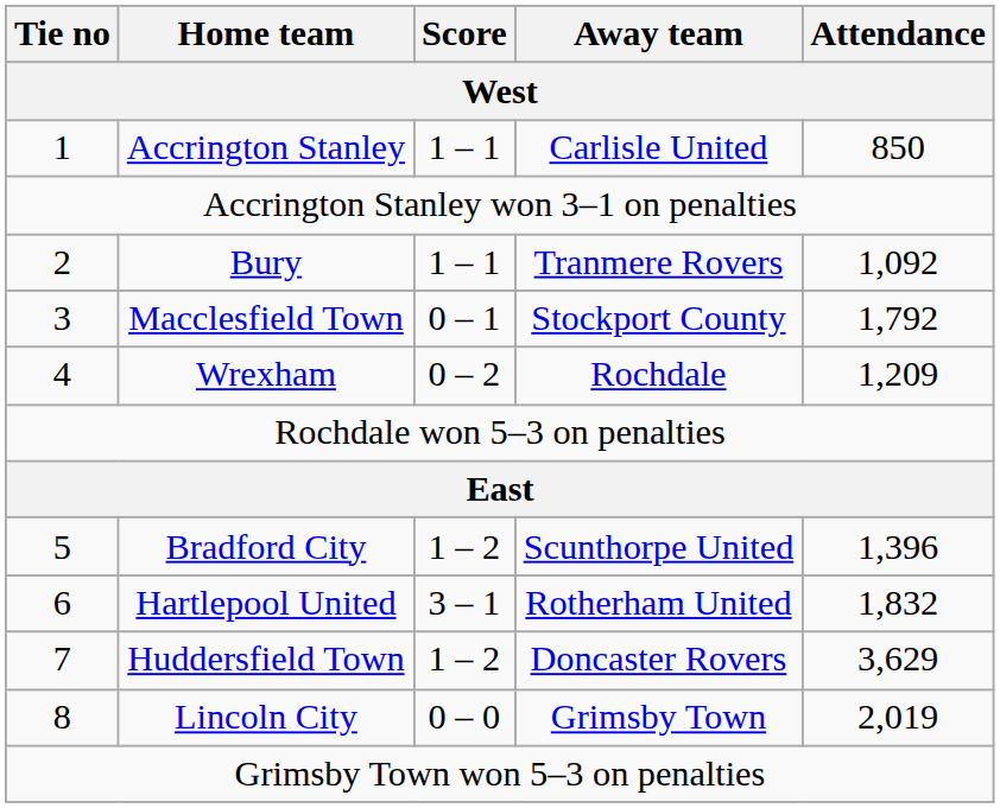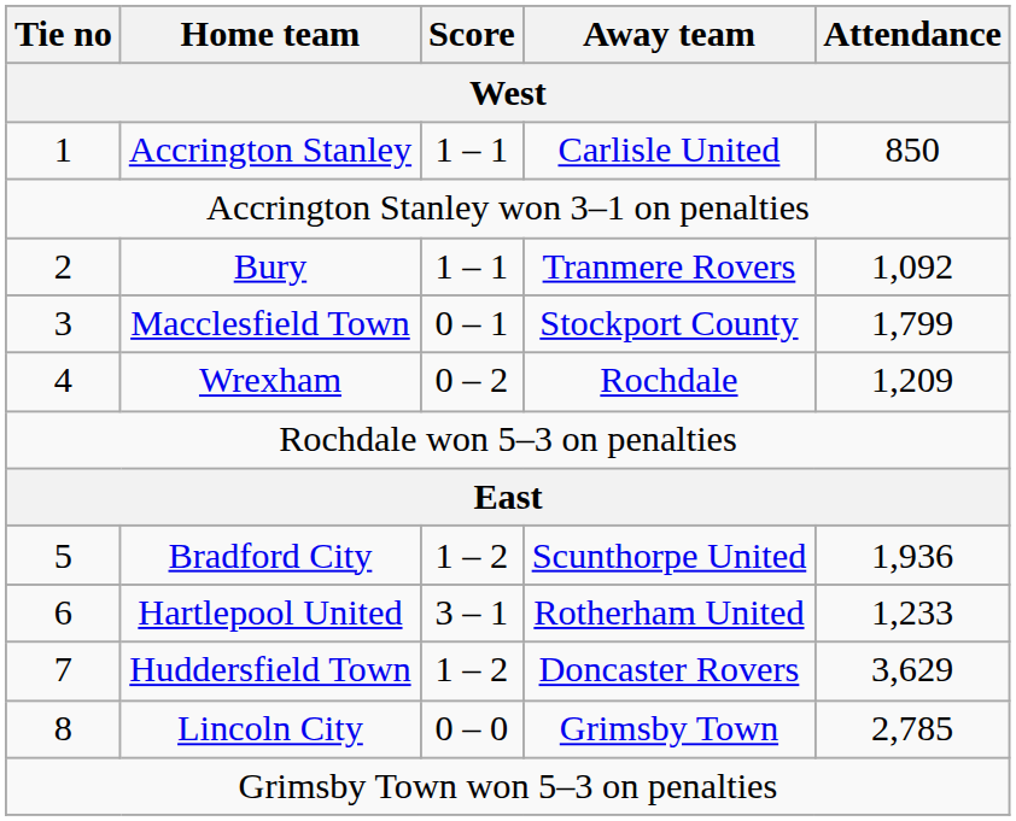 <table class="wikitable" style="text-align: center">
 <tr>
 <th>Tie no</th>
 <th>Home team</th>
 <th>Score</th>
 <th>Away team</th>
 <th>Attendance</th>
 </tr>
 <tr>
 <th colspan=5>West</th>
 </tr>
 <tr>
 <td>1</td>
 <td><a href='#'>Accrington Stanley</a></td>
 <td>1 – 1</td>
 <td><a href='#'>Carlisle United</a></td>
 <td>850</td>
 </tr>
 <tr>
 <td colspan="5">Accrington Stanley won 3–1 on penalties</td>
 </tr>
 <tr>
 <td>2</td>
 <td><a href='#'>Bury</a></td>
 <td>1 – 1</td>
 <td><a href='#'>Tranmere Rovers</a></td>
 <td>1,092</td>
 </tr>
 <tr>
 <td>3</td>
 <td><a href='#'>Macclesfield Town</a></td>
 <td>0 – 1</td>
 <td><a href='#'>Stockport County</a></td>
-<td>1,792</td>
+<td>1,799</td>
 </tr>
 <tr>
 <td>4</td>
 <td><a href='#'>Wrexham</a></td>
 <td>0 – 2</td>
 <td><a href='#'>Rochdale</a></td>
 <td>1,209</td>
 </tr>
 <tr>
 <td colspan="5">Rochdale won 5–3 on penalties</td>
 </tr>
 <tr>
 <th colspan=5>East</th>
 </tr>
 <tr>
 <td>5</td>
 <td><a href='#'>Bradford City</a></td>
 <td>1 – 2</td>
 <td><a href='#'>Scunthorpe United</a></td>
-<td>1,396</td>
+<td>1,936</td>
 </tr>
 <tr>
 <td>6</td>
 <td><a href='#'>Hartlepool United</a></td>
 <td>3 – 1</td>
 <td><a href='#'>Rotherham United</a></td>
-<td>1,832</td>
+<td>1,233</td>
 </tr>
 <tr>
 <td>7</td>
 <td><a href='#'>Huddersfield Town</a></td>
 <td>1 – 2</td>
 <td><a href='#'>Doncaster Rovers</a></td>
 <td>3,629</td>
 </tr>
 <tr>
 <td>8</td>
 <td><a href='#'>Lincoln City</a></td>
 <td>0 – 0</td>
 <td><a href='#'>Grimsby Town</a></td>
-<td>2,019</td>
+<td>2,785</td>
 </tr>
 <tr>
 <td colspan="5">Grimsby Town won 5–3 on penalties</td>
 </tr>
 </table>
